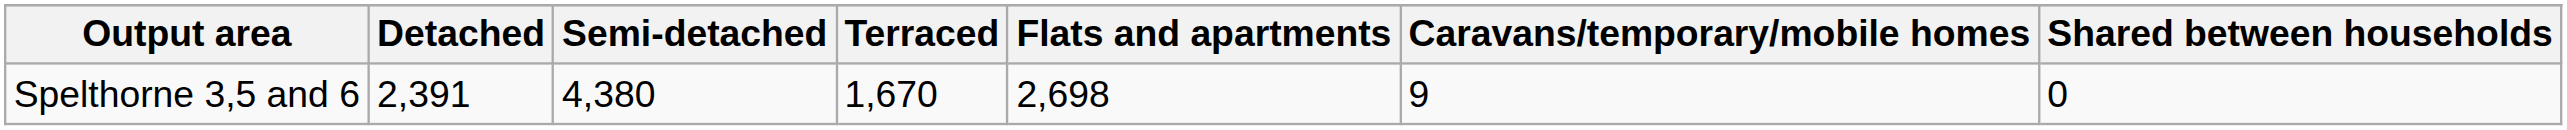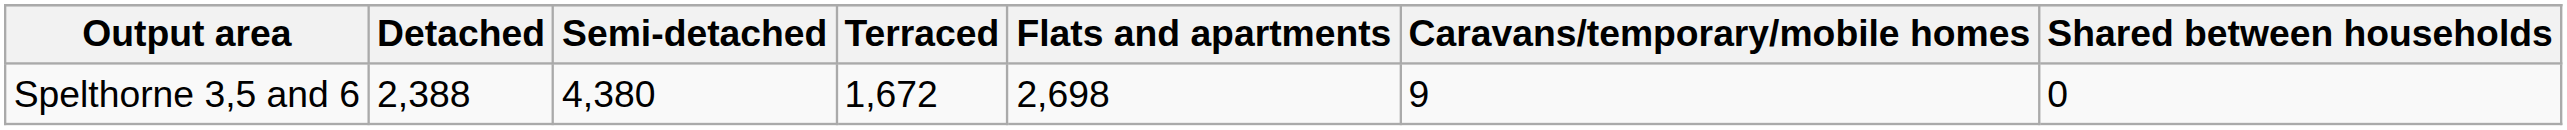 <table class="wikitable">
 <tr>
 </tr>
 <tr>
 <th>Output area</th>
 <th>Detached</th>
 <th>Semi-detached</th>
 <th>Terraced</th>
 <th>Flats and apartments</th>
 <th>Caravans/temporary/mobile homes</th>
 <th>Shared between households</th>
 </tr>
 <tr>
 <td>Spelthorne 3,5 and 6</td>
-<td>2,391</td>
+<td>2,388</td>
 <td>4,380</td>
-<td>1,670</td>
+<td>1,672</td>
 <td>2,698</td>
 <td>9</td>
 <td>0</td>
 </tr>
 </table>
